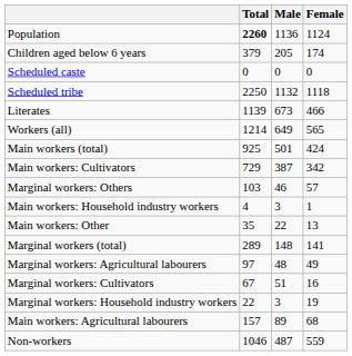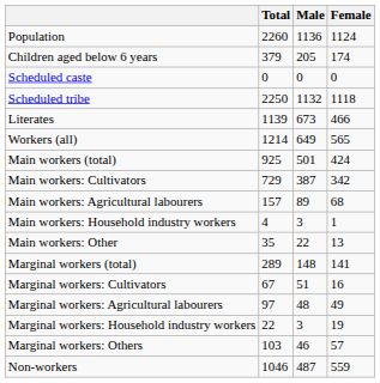 <table class="wikitable sortable">
 <tr>
 <th></th>
 <th>Total</th>
 <th>Male</th>
 <th>Female</th>
 </tr>
 <tr>
 <td>Population</td>
-<td><strong>2260</strong></td>
+<td>2260</td>
 <td>1136</td>
 <td>1124</td>
 </tr>
 <tr>
 <td>Children aged below 6 years</td>
 <td>379</td>
 <td>205</td>
 <td>174</td>
 </tr>
 <tr>
 <td><a href='#'>Scheduled caste</a></td>
 <td>0</td>
 <td>0</td>
 <td>0</td>
 </tr>
 <tr>
 <td><a href='#'>Scheduled tribe</a></td>
 <td>2250</td>
 <td>1132</td>
 <td>1118</td>
 </tr>
 <tr>
 <td>Literates</td>
 <td>1139</td>
 <td>673</td>
 <td>466</td>
 </tr>
 <tr>
 <td>Workers (all)</td>
 <td>1214</td>
 <td>649</td>
 <td>565</td>
 </tr>
 <tr>
 <td>Main workers (total)</td>
 <td>925</td>
 <td>501</td>
 <td>424</td>
 </tr>
 <tr>
 <td>Main workers: Cultivators</td>
 <td>729</td>
 <td>387</td>
 <td>342</td>
 </tr>
 <tr>
-<td>Marginal workers: Others</td>
-<td>103</td>
-<td>46</td>
-<td>57</td>
+<td>Main workers: Agricultural labourers</td>
+<td>157</td>
+<td>89</td>
+<td>68</td>
 </tr>
 <tr>
 <td>Main workers: Household industry workers</td>
 <td>4</td>
 <td>3</td>
 <td>1</td>
 </tr>
 <tr>
 <td>Main workers: Other</td>
 <td>35</td>
 <td>22</td>
 <td>13</td>
 </tr>
 <tr>
 <td>Marginal workers (total)</td>
 <td>289</td>
 <td>148</td>
 <td>141</td>
 </tr>
 <tr>
+<td>Marginal workers: Cultivators</td>
+<td>67</td>
+<td>51</td>
+<td>16</td>
+</tr>
+<tr>
 <td>Marginal workers: Agricultural labourers</td>
 <td>97</td>
 <td>48</td>
 <td>49</td>
-</tr>
-<tr>
-<td>Marginal workers: Cultivators</td>
-<td>67</td>
-<td>51</td>
-<td>16</td>
 </tr>
 <tr>
 <td>Marginal workers: Household industry workers</td>
 <td>22</td>
 <td>3</td>
 <td>19</td>
 </tr>
 <tr>
-<td>Main workers: Agricultural labourers</td>
-<td>157</td>
-<td>89</td>
-<td>68</td>
+<td>Marginal workers: Others</td>
+<td>103</td>
+<td>46</td>
+<td>57</td>
 </tr>
 <tr>
 <td>Non-workers</td>
 <td>1046</td>
 <td>487</td>
 <td>559</td>
 </tr>
 </table>
